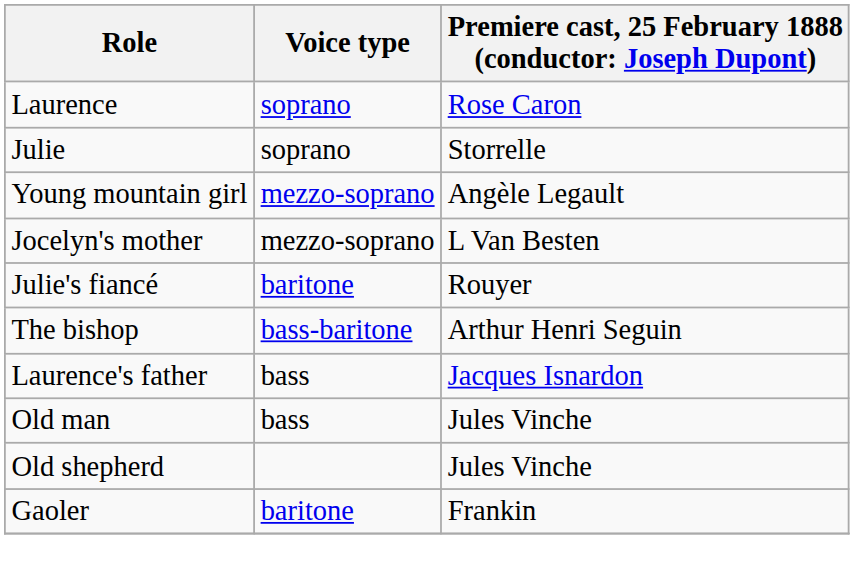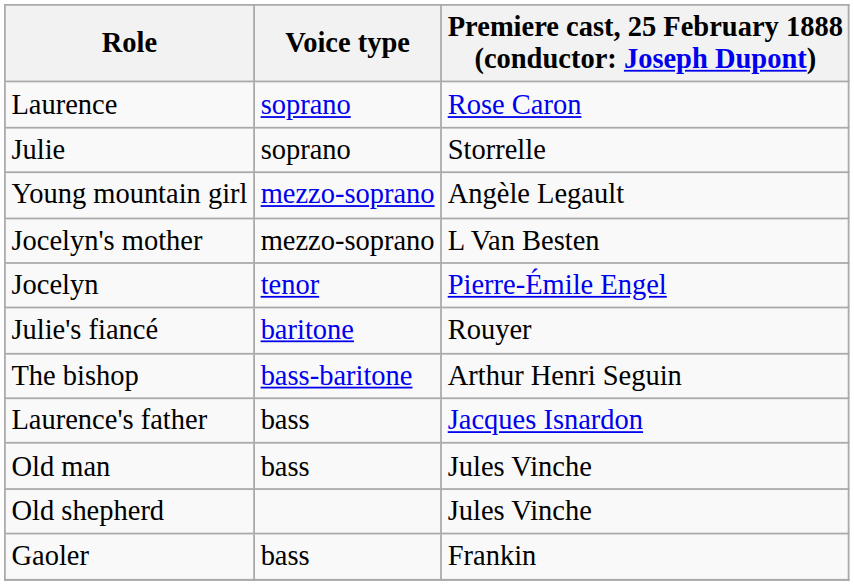 <table class="wikitable">
 <tr>
 <th>Role</th>
 <th>Voice type</th>
 <th>Premiere cast, 25 February 1888<br>(conductor: <a href='#'>Joseph Dupont</a>)</th>
 </tr>
 <tr>
 <td>Laurence</td>
 <td><a href='#'>soprano</a></td>
 <td><a href='#'>Rose Caron</a></td>
 </tr>
 <tr>
 <td>Julie</td>
 <td>soprano</td>
 <td>Storrelle</td>
 </tr>
 <tr>
 <td>Young mountain girl</td>
 <td><a href='#'>mezzo-soprano</a></td>
 <td>Angèle Legault</td>
 </tr>
 <tr>
 <td>Jocelyn's mother</td>
 <td>mezzo-soprano</td>
 <td>L Van Besten</td>
+</tr>
+<tr>
+<td>Jocelyn</td>
+<td><a href='#'>tenor</a></td>
+<td><a href='#'>Pierre-Émile Engel</a></td>
 </tr>
 <tr>
 <td>Julie's fiancé</td>
 <td><a href='#'>baritone</a></td>
 <td>Rouyer</td>
 </tr>
 <tr>
 <td>The bishop</td>
 <td><a href='#'>bass-baritone</a></td>
 <td>Arthur Henri Seguin</td>
 </tr>
 <tr>
 <td>Laurence's father</td>
 <td>bass</td>
 <td><a href='#'>Jacques Isnardon</a></td>
 </tr>
 <tr>
 <td>Old man</td>
 <td>bass</td>
 <td>Jules Vinche</td>
 </tr>
 <tr>
 <td>Old shepherd</td>
 <td></td>
 <td>Jules Vinche</td>
 </tr>
 <tr>
 <td>Gaoler</td>
-<td><a href='#'>baritone</a></td>
+<td>bass</td>
 <td>Frankin</td>
 </tr>
 <tr>
 </tr>
 </table>
